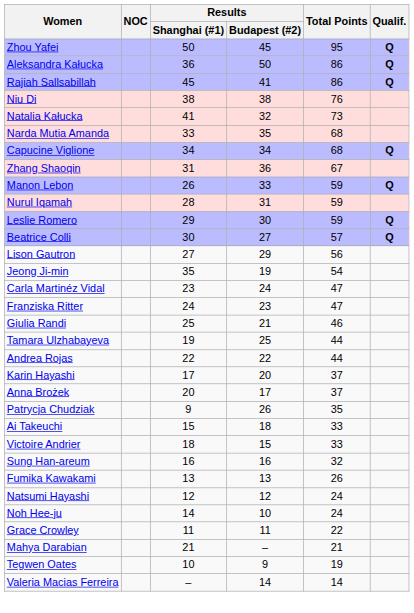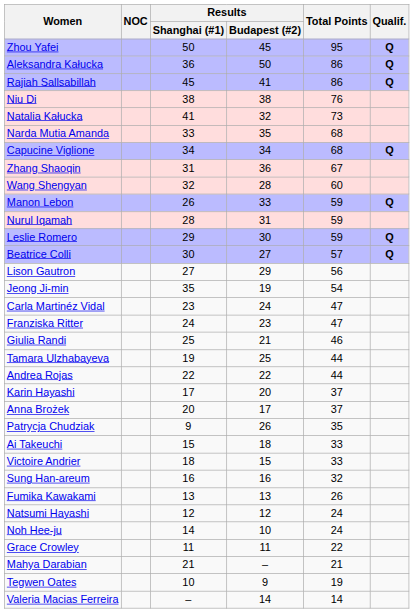 <table class="wikitable sortable" style="text-align:center;">
 <tr>
 <th rowspan="2">Women</th>
 <th rowspan="2">NOC</th>
 <th colspan="2">Results</th>
 <th rowspan="2">Total Points</th>
 <th rowspan="2">Qualif.</th>
 </tr>
 <tr>
 <th>Shanghai (#1)</th>
 <th>Budapest (#2)</th>
 </tr>
 <tr bgcolor=bbbbff>
 <td style="text-align:left;"><a href='#'>Zhou Yafei</a></td>
 <td align=left></td>
 <td>50</td>
 <td>45</td>
 <td>95</td>
 <td><strong>Q</strong></td>
 </tr>
 <tr bgcolor=bbbbff>
 <td style="text-align:left;"><a href='#'>Aleksandra Kałucka</a></td>
 <td align=left></td>
 <td>36</td>
 <td>50</td>
 <td>86</td>
 <td><strong>Q</strong></td>
 </tr>
 <tr bgcolor=bbbbff>
 <td style="text-align:left;"><a href='#'>Rajiah Sallsabillah</a></td>
 <td align=left></td>
 <td>45</td>
 <td>41</td>
 <td>86</td>
 <td><strong>Q</strong></td>
 </tr>
 <tr bgcolor=ffdddd>
 <td style="text-align:left;"><a href='#'>Niu Di</a></td>
 <td align=left></td>
 <td>38</td>
 <td>38</td>
 <td>76</td>
 <td></td>
 </tr>
 <tr bgcolor=ffdddd>
 <td style="text-align:left;"><a href='#'>Natalia Kałucka</a></td>
 <td align=left></td>
 <td>41</td>
 <td>32</td>
 <td>73</td>
 <td></td>
 </tr>
 <tr bgcolor=ffdddd>
 <td style="text-align:left;"><a href='#'>Narda Mutia Amanda</a></td>
 <td align=left></td>
 <td>33</td>
 <td>35</td>
 <td>68</td>
 <td></td>
 </tr>
 <tr bgcolor=bbbbff>
 <td style="text-align:left;"><a href='#'>Capucine Viglione</a></td>
 <td align=left></td>
 <td>34</td>
 <td>34</td>
 <td>68</td>
 <td><strong>Q</strong></td>
 </tr>
 <tr bgcolor=ffdddd>
 <td style="text-align:left;"><a href='#'>Zhang Shaoqin</a></td>
 <td align=left></td>
 <td>31</td>
 <td>36</td>
 <td>67</td>
+<td></td>
+</tr>
+<tr bgcolor=ffdddd>
+<td style="text-align:left;"><a href='#'>Wang Shengyan</a></td>
+<td align=left></td>
+<td>32</td>
+<td>28</td>
+<td>60</td>
 <td></td>
 </tr>
 <tr bgcolor=bbbbff>
 <td style="text-align:left;"><a href='#'>Manon Lebon</a></td>
 <td align=left></td>
 <td>26</td>
 <td>33</td>
 <td>59</td>
 <td><strong>Q</strong></td>
 </tr>
 <tr bgcolor=ffdddd>
 <td style="text-align:left;"><a href='#'>Nurul Iqamah</a></td>
 <td align=left></td>
 <td>28</td>
 <td>31</td>
 <td>59</td>
 <td></td>
 </tr>
 <tr bgcolor=bbbbff>
 <td style="text-align:left;"><a href='#'>Leslie Romero</a></td>
 <td align=left></td>
 <td>29</td>
 <td>30</td>
 <td>59</td>
 <td><strong>Q</strong></td>
 </tr>
 <tr bgcolor=bbbbff>
 <td style="text-align:left;"><a href='#'>Beatrice Colli</a></td>
 <td align=left></td>
 <td>30</td>
 <td>27</td>
 <td>57</td>
 <td><strong>Q</strong></td>
 </tr>
 <tr>
 <td style="text-align:left;"><a href='#'>Lison Gautron</a></td>
 <td align=left></td>
 <td>27</td>
 <td>29</td>
 <td>56</td>
 <td></td>
 </tr>
 <tr>
 <td style="text-align:left;"><a href='#'>Jeong Ji-min</a></td>
 <td align=left></td>
 <td>35</td>
 <td>19</td>
 <td>54</td>
 <td></td>
 </tr>
 <tr>
 <td style="text-align:left;"><a href='#'>Carla Martinéz Vidal</a></td>
 <td align=left></td>
 <td>23</td>
 <td>24</td>
 <td>47</td>
 <td></td>
 </tr>
 <tr>
 <td style="text-align:left;"><a href='#'>Franziska Ritter</a></td>
 <td align=left></td>
 <td>24</td>
 <td>23</td>
 <td>47</td>
 <td></td>
 </tr>
 <tr>
 <td style="text-align:left;"><a href='#'>Giulia Randi</a></td>
 <td align=left></td>
 <td>25</td>
 <td>21</td>
 <td>46</td>
 <td></td>
 </tr>
 <tr>
 <td style="text-align:left;"><a href='#'>Tamara Ulzhabayeva</a></td>
 <td align=left></td>
 <td>19</td>
 <td>25</td>
 <td>44</td>
 <td></td>
 </tr>
 <tr>
 <td style="text-align:left;"><a href='#'>Andrea Rojas</a></td>
 <td align=left></td>
 <td>22</td>
 <td>22</td>
 <td>44</td>
 <td></td>
 </tr>
 <tr>
 <td style="text-align:left;"><a href='#'>Karin Hayashi</a></td>
 <td align=left></td>
 <td>17</td>
 <td>20</td>
 <td>37</td>
 <td></td>
 </tr>
 <tr>
 <td style="text-align:left;"><a href='#'>Anna Brożek</a></td>
 <td align=left></td>
 <td>20</td>
 <td>17</td>
 <td>37</td>
 <td></td>
 </tr>
 <tr>
 <td style="text-align:left;"><a href='#'>Patrycja Chudziak</a></td>
 <td align=left></td>
 <td>9</td>
 <td>26</td>
 <td>35</td>
 <td></td>
 </tr>
 <tr>
 <td style="text-align:left;"><a href='#'>Ai Takeuchi</a></td>
 <td align=left></td>
 <td>15</td>
 <td>18</td>
 <td>33</td>
 <td></td>
 </tr>
 <tr>
 <td style="text-align:left;"><a href='#'>Victoire Andrier</a></td>
 <td align=left></td>
 <td>18</td>
 <td>15</td>
 <td>33</td>
 <td></td>
 </tr>
 <tr>
 <td style="text-align:left;"><a href='#'>Sung Han-areum</a></td>
 <td align=left></td>
 <td>16</td>
 <td>16</td>
 <td>32</td>
 <td></td>
 </tr>
 <tr>
 <td style="text-align:left;"><a href='#'>Fumika Kawakami</a></td>
 <td align=left></td>
 <td>13</td>
 <td>13</td>
 <td>26</td>
 <td></td>
 </tr>
 <tr>
 <td style="text-align:left;"><a href='#'>Natsumi Hayashi</a></td>
 <td align=left></td>
 <td>12</td>
 <td>12</td>
 <td>24</td>
 <td></td>
 </tr>
 <tr>
 <td style="text-align:left;"><a href='#'>Noh Hee-ju</a></td>
 <td align=left></td>
 <td>14</td>
 <td>10</td>
 <td>24</td>
 <td></td>
 </tr>
 <tr>
 <td style="text-align:left;"><a href='#'>Grace Crowley</a></td>
 <td align=left></td>
 <td>11</td>
 <td>11</td>
 <td>22</td>
 <td></td>
 </tr>
 <tr>
 <td style="text-align:left;"><a href='#'>Mahya Darabian</a></td>
 <td align=left></td>
 <td>21</td>
 <td>–</td>
 <td>21</td>
 <td></td>
 </tr>
 <tr>
 <td style="text-align:left;"><a href='#'>Tegwen Oates</a></td>
 <td align=left></td>
 <td>10</td>
 <td>9</td>
 <td>19</td>
 <td></td>
 </tr>
 <tr>
 <td style="text-align:left;"><a href='#'>Valeria Macias Ferreira</a></td>
 <td align=left></td>
 <td>–</td>
 <td>14</td>
 <td>14</td>
 <td></td>
 </tr>
 </table>
